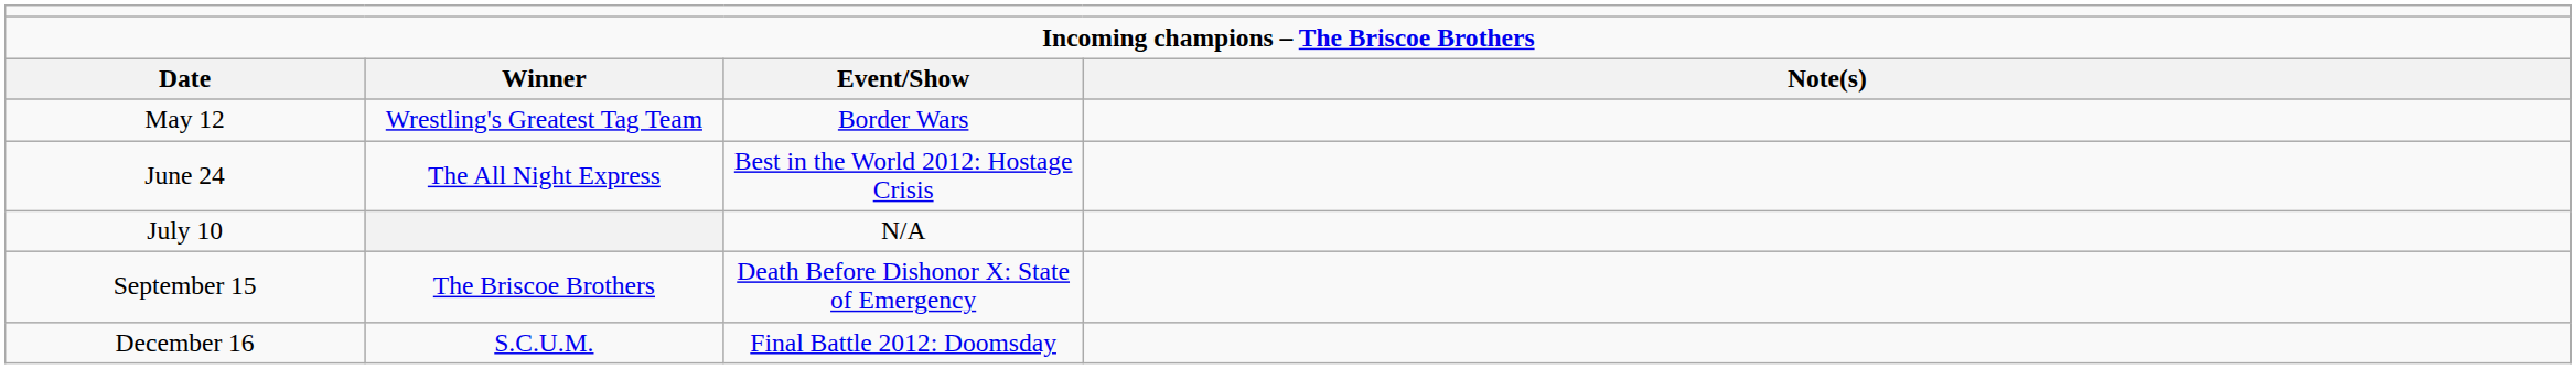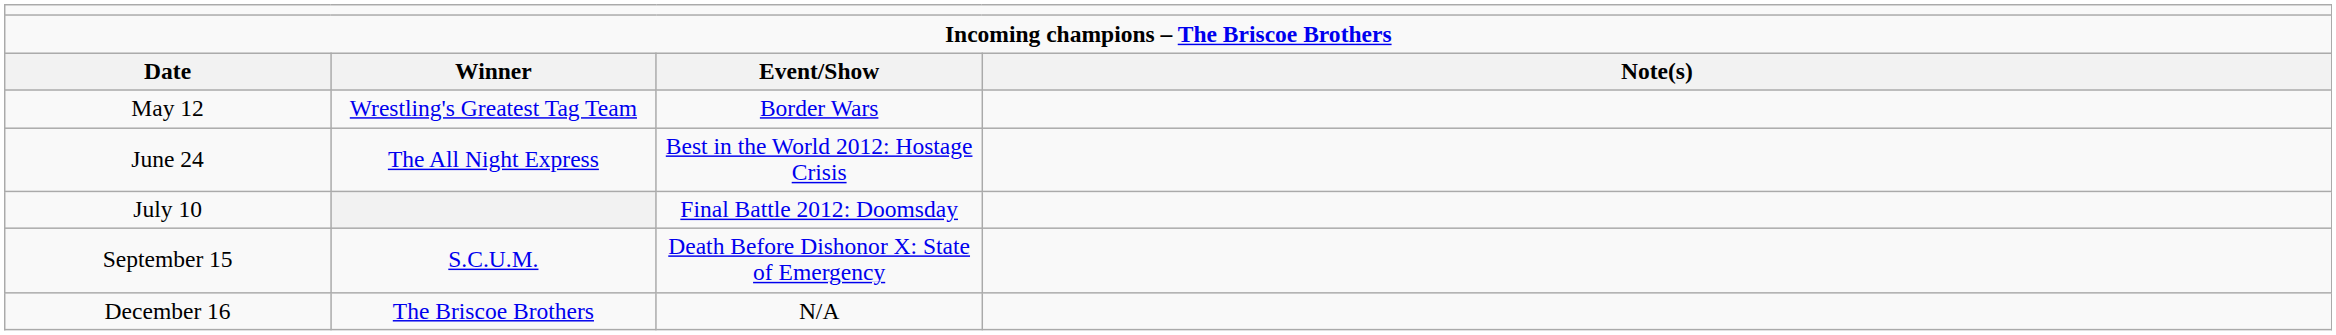 <table class="wikitable" style="text-align:center; width:100%;">
 <tr>
 <td colspan="5"></td>
 </tr>
 <tr>
 <td colspan="5"><strong>Incoming champions – <a href='#'>The Briscoe Brothers</a> </strong></td>
 </tr>
 <tr>
 <th width=14%>Date</th>
 <th width=14%>Winner</th>
 <th width=14%>Event/Show</th>
 <th width=58%>Note(s)</th>
 </tr>
 <tr>
 <td>May 12</td>
 <td><a href='#'>Wrestling's Greatest Tag Team</a><br></td>
 <td><a href='#'>Border Wars</a></td>
 <td align="left"></td>
 </tr>
 <tr>
 <td>June 24</td>
 <td><a href='#'>The All Night Express</a><br></td>
 <td><a href='#'>Best in the World 2012: Hostage Crisis</a></td>
 <td align="left"></td>
 </tr>
 <tr>
 <td>July 10</td>
 <th></th>
-<td>N/A</td>
+<td><a href='#'>Final Battle 2012: Doomsday</a></td>
 <td align="left"></td>
 </tr>
 <tr>
 <td>September 15</td>
-<td><a href='#'>The Briscoe Brothers</a><br></td>
+<td><a href='#'>S.C.U.M.</a><br></td>
 <td><a href='#'>Death Before Dishonor X: State of Emergency</a></td>
 <td align="left"></td>
 </tr>
 <tr>
 <td>December 16</td>
-<td><a href='#'>S.C.U.M.</a><br></td>
-<td><a href='#'>Final Battle 2012: Doomsday</a></td>
+<td><a href='#'>The Briscoe Brothers</a><br></td>
+<td>N/A</td>
 <td align="left"></td>
 </tr>
 </table>
